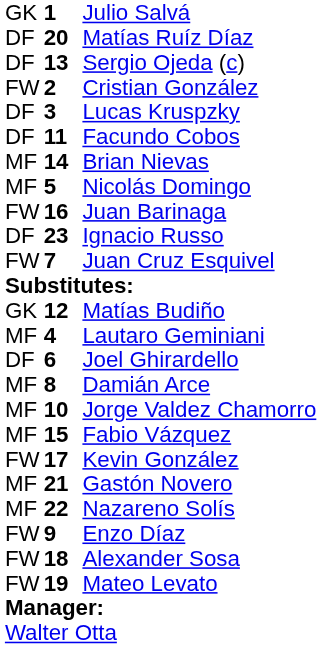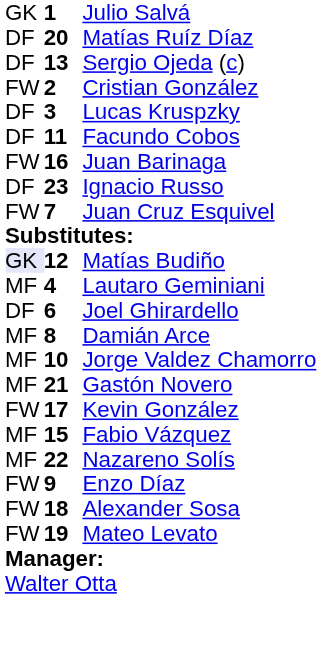 <table cellspacing="0" cellpadding="0" style="font-size:90%; margin:0.2em auto;">
 <tr>
 <th width="25"></th>
 <th width="25"></th>
 </tr>
 <tr>
 <td>GK</td>
 <td><strong>1</strong></td>
 <td> <a href='#'>Julio Salvá</a></td>
 </tr>
 <tr>
 <td>DF</td>
 <td><strong>20</strong></td>
 <td> <a href='#'>Matías Ruíz Díaz</a></td>
 </tr>
 <tr>
 <td>DF</td>
 <td><strong>13</strong></td>
 <td> <a href='#'>Sergio Ojeda</a> (<a href='#'>c</a>)</td>
 <td></td>
 <td></td>
 </tr>
 <tr>
 <td>FW</td>
 <td><strong>2</strong></td>
 <td> <a href='#'>Cristian González</a></td>
 </tr>
 <tr>
 <td>DF</td>
 <td><strong>3</strong></td>
 <td> <a href='#'>Lucas Kruspzky</a></td>
 </tr>
 <tr>
 <td>DF</td>
 <td><strong>11</strong></td>
 <td> <a href='#'>Facundo Cobos</a></td>
 </tr>
 <tr>
-<td>MF</td>
-<td><strong>14</strong></td>
-<td> <a href='#'>Brian Nievas</a></td>
-<td></td>
-<td></td>
-</tr>
-<tr>
-<td>MF</td>
-<td><strong>5</strong></td>
-<td> <a href='#'>Nicolás Domingo</a></td>
-<td></td>
-<td></td>
-</tr>
-<tr>
 <td>FW</td>
 <td><strong>16</strong></td>
 <td> <a href='#'>Juan Barinaga</a></td>
 </tr>
 <tr>
 <td>DF</td>
 <td><strong>23</strong></td>
 <td> <a href='#'>Ignacio Russo</a></td>
 <td></td>
 <td></td>
 </tr>
 <tr>
 <td>FW</td>
 <td><strong>7</strong></td>
 <td> <a href='#'>Juan Cruz Esquivel</a></td>
 <td></td>
 <td></td>
 </tr>
 <tr>
 <td colspan=3><strong>Substitutes:</strong></td>
 </tr>
 <tr>
-<td>GK</td>
+<td style="background: lavender;">GK</td>
 <td><strong>12</strong></td>
 <td> <a href='#'>Matías Budiño</a></td>
 </tr>
 <tr>
 <td>MF</td>
 <td><strong>4</strong></td>
 <td> <a href='#'>Lautaro Geminiani</a></td>
 </tr>
 <tr>
 <td>DF</td>
 <td><strong>6</strong></td>
 <td> <a href='#'>Joel Ghirardello</a></td>
 </tr>
 <tr>
 <td>MF</td>
 <td><strong>8</strong></td>
 <td> <a href='#'>Damián Arce</a></td>
 </tr>
 <tr>
 <td>MF</td>
 <td><strong>10</strong></td>
 <td> <a href='#'>Jorge Valdez Chamorro</a></td>
 <td></td>
 <td></td>
 </tr>
 <tr>
 <td>MF</td>
-<td><strong>15</strong></td>
-<td> <a href='#'>Fabio Vázquez</a></td>
+<td><strong>21</strong></td>
+<td> <a href='#'>Gastón Novero</a></td>
 <td></td>
 <td></td>
 </tr>
 <tr>
 <td>FW</td>
 <td><strong>17</strong></td>
 <td> <a href='#'>Kevin González</a></td>
 </tr>
 <tr>
 <td>MF</td>
-<td><strong>21</strong></td>
-<td> <a href='#'>Gastón Novero</a></td>
+<td><strong>15</strong></td>
+<td> <a href='#'>Fabio Vázquez</a></td>
 <td></td>
 <td></td>
 </tr>
 <tr>
 <td>MF</td>
 <td><strong>22</strong></td>
 <td> <a href='#'>Nazareno Solís</a></td>
 <td></td>
 <td></td>
 </tr>
 <tr>
 <td>FW</td>
 <td><strong>9</strong></td>
 <td> <a href='#'>Enzo Díaz</a></td>
 </tr>
 <tr>
 <td>FW</td>
 <td><strong>18</strong></td>
 <td> <a href='#'>Alexander Sosa</a></td>
 <td></td>
 <td></td>
 </tr>
 <tr>
 <td>FW</td>
 <td><strong>19</strong></td>
 <td> <a href='#'>Mateo Levato</a></td>
 </tr>
 <tr>
 <td colspan=3><strong>Manager:</strong></td>
 </tr>
 <tr>
 <td colspan="4"> <a href='#'>Walter Otta</a></td>
 </tr>
 </table>
